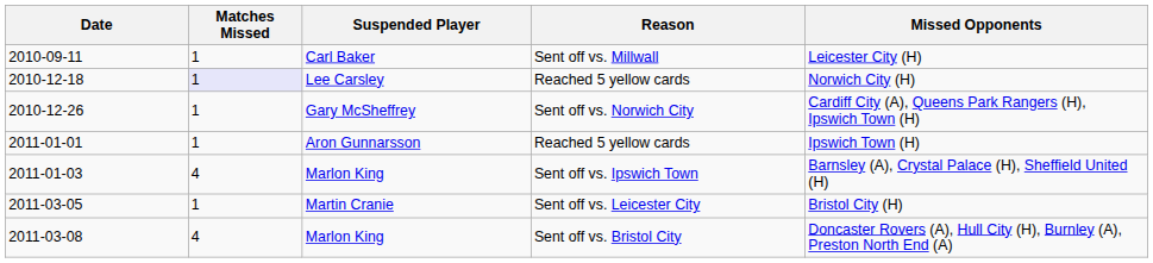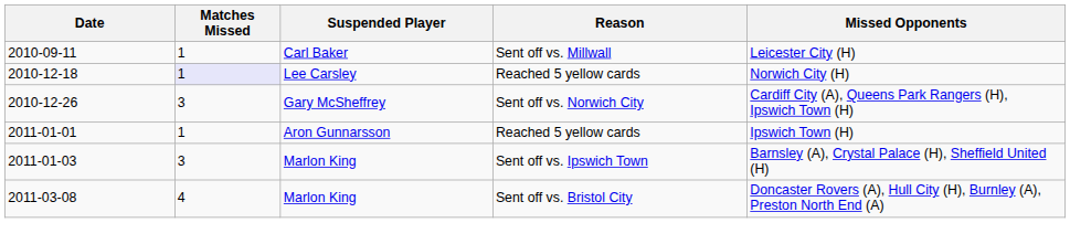 <table class="wikitable">
 <tr>
 <th width=16%>Date</th>
 <th width=10%>Matches Missed</th>
 <th width=20%>Suspended Player</th>
 <th width=24%>Reason</th>
 <th width=30%>Missed Opponents</th>
 </tr>
 <tr>
 <td>2010-09-11</td>
 <td>1</td>
 <td> <a href='#'>Carl Baker</a></td>
 <td>Sent off vs. <a href='#'>Millwall</a></td>
 <td><a href='#'>Leicester City</a> (H)</td>
 </tr>
 <tr>
 <td>2010-12-18</td>
 <td style="background: lavender;">1</td>
 <td> <a href='#'>Lee Carsley</a></td>
 <td>Reached 5 yellow cards</td>
 <td><a href='#'>Norwich City</a> (H)</td>
 </tr>
 <tr>
 <td>2010-12-26</td>
-<td>1</td>
+<td>3</td>
 <td> <a href='#'>Gary McSheffrey</a></td>
 <td>Sent off vs. <a href='#'>Norwich City</a></td>
 <td><a href='#'>Cardiff City</a> (A), <a href='#'>Queens Park Rangers</a> (H),<br><a href='#'>Ipswich Town</a> (H)</td>
 </tr>
 <tr>
 <td>2011-01-01</td>
 <td>1</td>
 <td> <a href='#'>Aron Gunnarsson</a></td>
 <td>Reached 5 yellow cards</td>
 <td><a href='#'>Ipswich Town</a> (H)</td>
 </tr>
 <tr>
 <td>2011-01-03</td>
-<td>4</td>
+<td>3</td>
 <td> <a href='#'>Marlon King</a></td>
 <td>Sent off vs. <a href='#'>Ipswich Town</a></td>
 <td><a href='#'>Barnsley</a> (A), <a href='#'>Crystal Palace</a> (H), <a href='#'>Sheffield United</a> (H)</td>
-</tr>
-<tr>
-<td>2011-03-05</td>
-<td>1</td>
-<td> <a href='#'>Martin Cranie</a></td>
-<td>Sent off vs. <a href='#'>Leicester City</a></td>
-<td><a href='#'>Bristol City</a> (H)</td>
 </tr>
 <tr>
 <td>2011-03-08</td>
 <td>4</td>
 <td> <a href='#'>Marlon King</a></td>
 <td>Sent off vs. <a href='#'>Bristol City</a></td>
 <td><a href='#'>Doncaster Rovers</a> (A), <a href='#'>Hull City</a> (H), <a href='#'>Burnley</a> (A), <a href='#'>Preston North End</a> (A)</td>
 </tr>
 </table>
